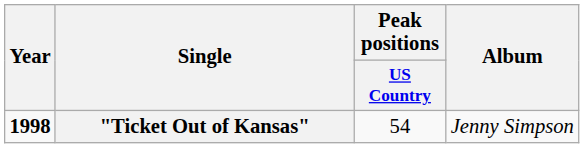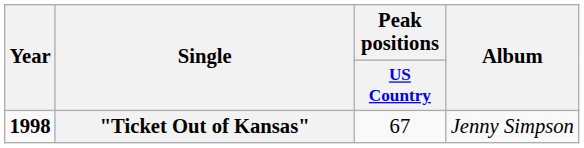 <table class="wikitable plainrowheaders" style="text-align:center;">
 <tr>
 <th rowspan="2">Year</th>
 <th rowspan="2" style="width:14em;">Single</th>
 <th>Peak positions</th>
 <th rowspan="2">Album</th>
 </tr>
 <tr style="font-size:smaller;">
 <th width="65"><a href='#'>US Country</a></th>
 </tr>
 <tr>
 <td><strong>1998</strong></td>
 <th scope="row">"Ticket Out of Kansas"</th>
-<td>54</td>
+<td>67</td>
 <td align="left"><em>Jenny Simpson</em></td>
 </tr>
 </table>
